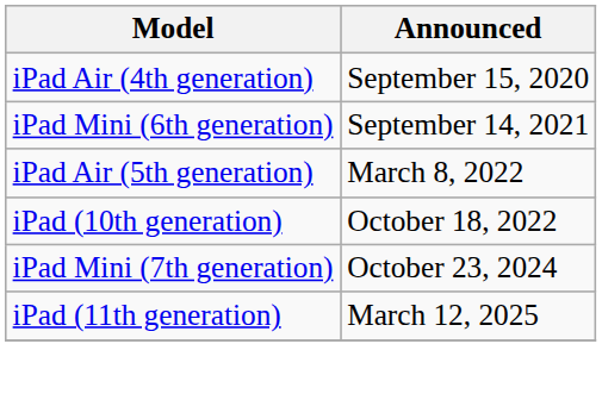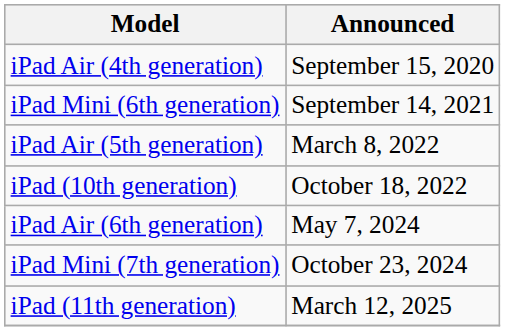 <table class="wikitable sortable collapsible">
 <tr>
 <th>Model</th>
 <th data-sort-type="date">Announced</th>
 </tr>
 <tr>
 <td><a href='#'>iPad Air (4th generation)</a></td>
 <td>September 15, 2020</td>
 </tr>
 <tr>
 <td><a href='#'>iPad Mini (6th generation)</a></td>
 <td>September 14, 2021</td>
 </tr>
 <tr>
 <td><a href='#'>iPad Air (5th generation)</a></td>
 <td>March 8, 2022</td>
 </tr>
 <tr>
 <td><a href='#'>iPad (10th generation)</a></td>
 <td>October 18, 2022</td>
 </tr>
 <tr>
+<td><a href='#'>iPad Air (6th generation)</a></td>
+<td>May 7, 2024</td>
+</tr>
+<tr>
 <td><a href='#'>iPad Mini (7th generation)</a></td>
 <td>October 23, 2024</td>
 </tr>
 <tr>
 <td><a href='#'>iPad (11th generation)</a></td>
 <td>March 12, 2025</td>
 </tr>
 <tr>
 </tr>
 </table>
